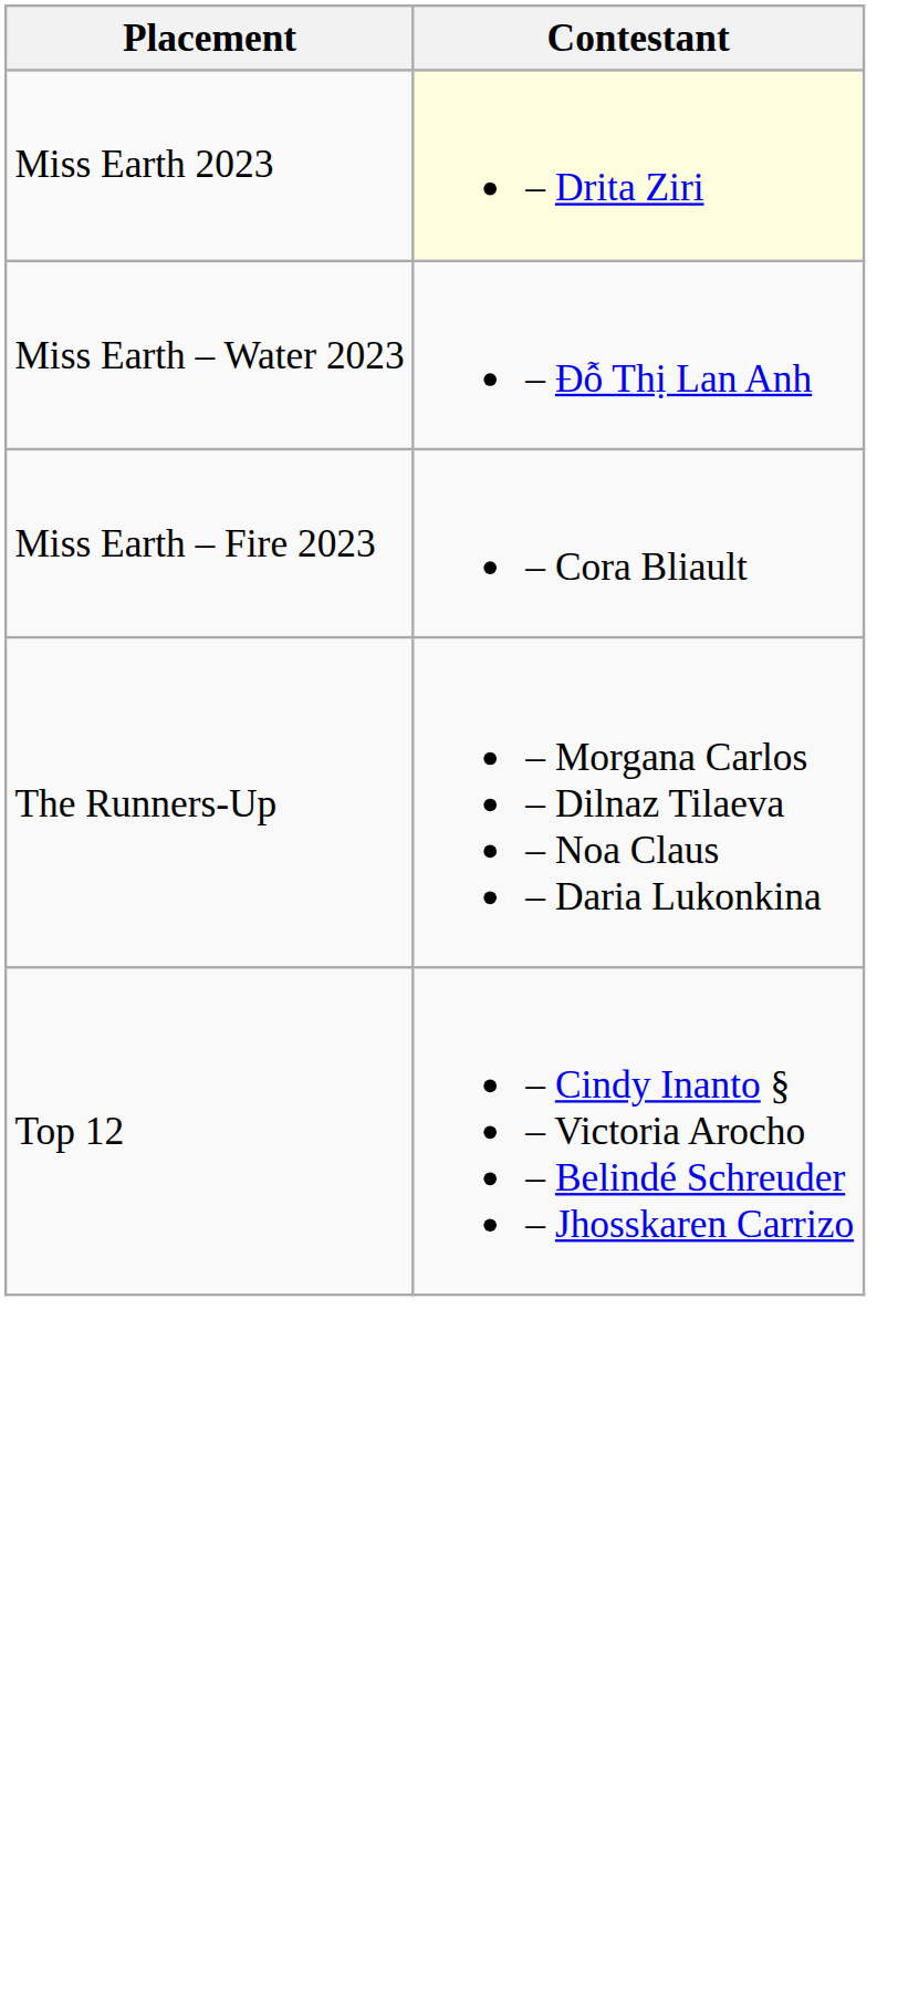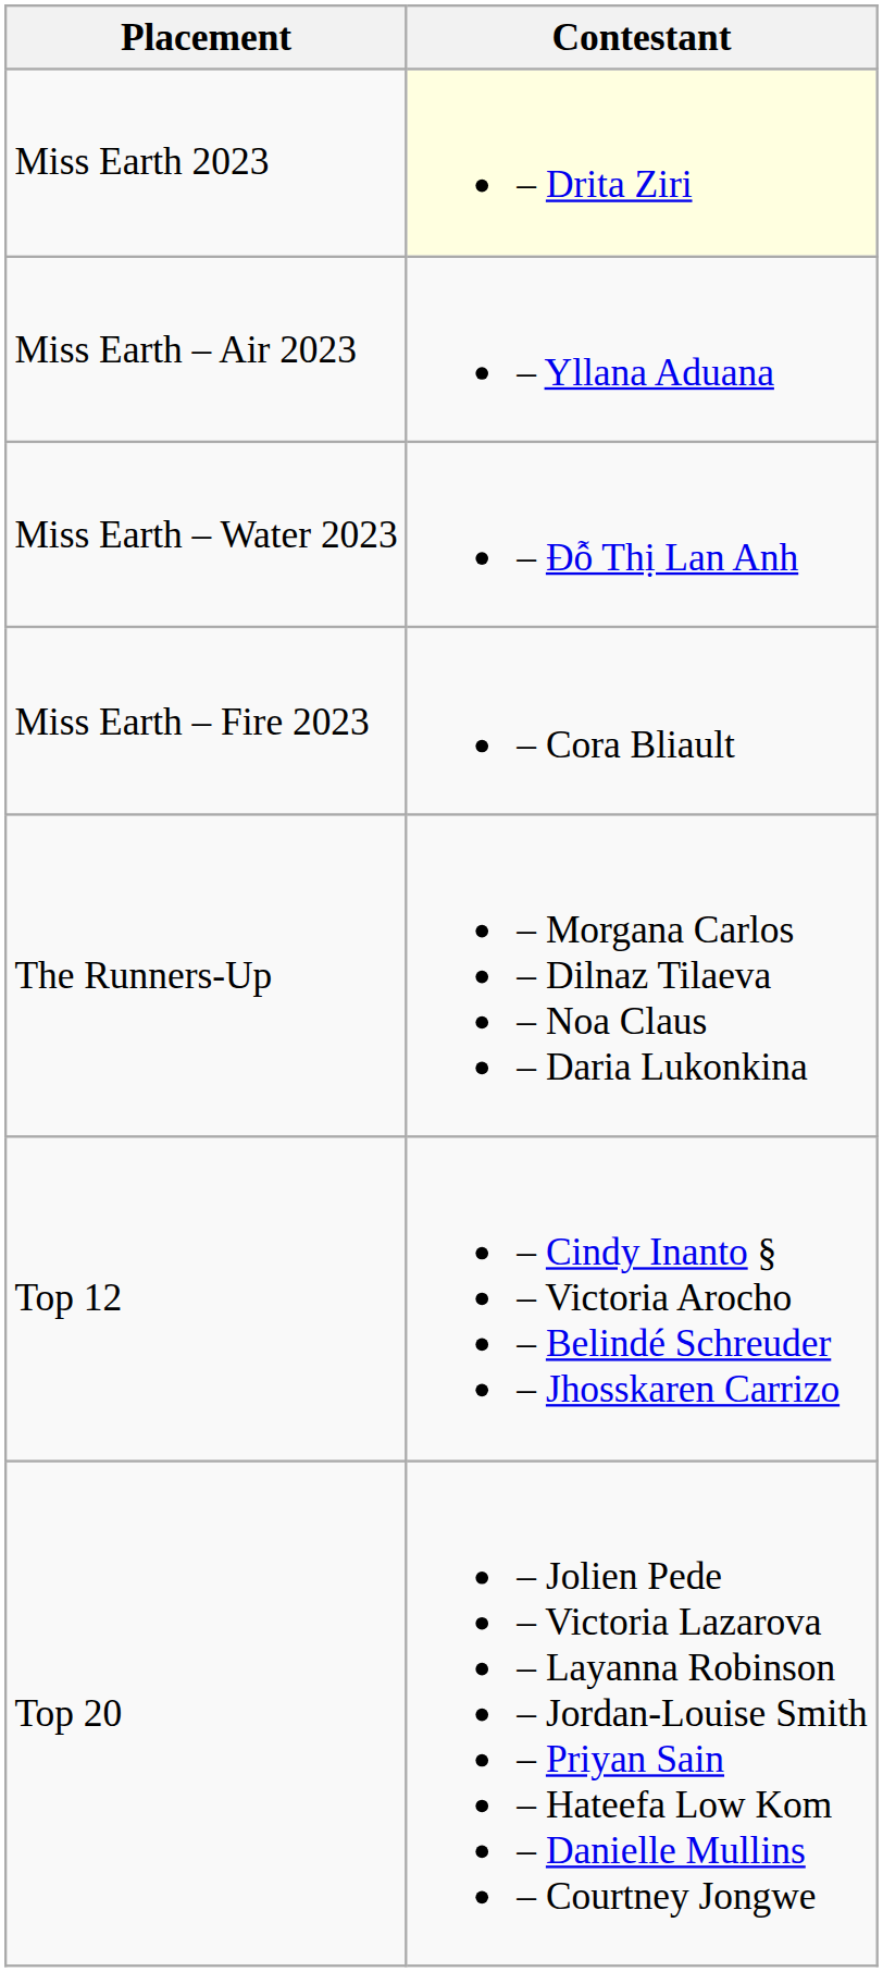 <table class="wikitable sortable" style="font-size: 95%;">
 <tr>
 <th>Placement</th>
 <th>Contestant</th>
 </tr>
 <tr>
 <td>Miss Earth 2023</td>
 <td style="background: lightyellow;"><br><ul><li> – <a href='#'>Drita Ziri</a></li></ul></td>
+</tr>
+<tr>
+<td>Miss Earth – Air 2023</td>
+<td><br><ul><li> – <a href='#'>Yllana Aduana</a></li></ul></td>
 </tr>
 <tr>
 <td>Miss Earth – Water 2023</td>
 <td><br><ul><li> – <a href='#'>Đỗ Thị Lan Anh</a></li></ul></td>
 </tr>
 <tr>
 <td>Miss Earth – Fire 2023</td>
 <td><br><ul><li> – Cora Bliault</li></ul></td>
 </tr>
 <tr>
 <td>The Runners-Up</td>
 <td><br><ul><li> – Morgana Carlos</li><li> – Dilnaz Tilaeva</li><li> – Noa Claus</li><li> – Daria Lukonkina</li></ul></td>
 </tr>
 <tr>
 <td>Top 12</td>
 <td><br><ul><li> – <a href='#'>Cindy Inanto</a> §</li><li> – Victoria Arocho</li><li> – <a href='#'>Belindé Schreuder</a></li><li> – <a href='#'>Jhosskaren Carrizo</a></li></ul></td>
 </tr>
+<tr>
+<td>Top 20</td>
+<td><br><ul><li> – Jolien Pede</li><li> – Victoria Lazarova</li><li> – Layanna Robinson</li><li> – Jordan-Louise Smith</li><li> – <a href='#'>Priyan Sain</a></li><li> – Hateefa Low Kom</li><li> – <a href='#'>Danielle Mullins</a></li><li> – Courtney Jongwe</li></ul></td>
+</tr>
 </table>
